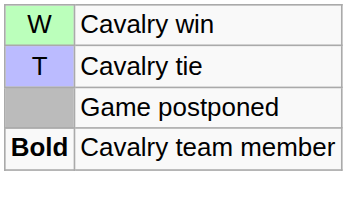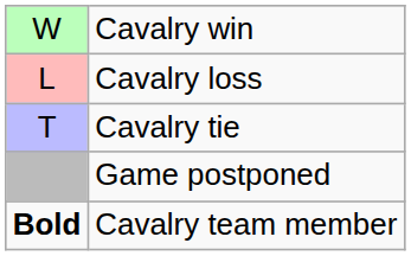 <table class="wikitable">
 <tr>
 <td bgcolor=#bbffbb align=center>W</td>
 <td>Cavalry win</td>
+</tr>
+<tr>
+<td bgcolor=#ffbbbb align=center>L</td>
+<td>Cavalry loss</td>
 </tr>
 <tr>
 <td bgcolor=#bbbbff align=center>T</td>
 <td>Cavalry tie</td>
 </tr>
 <tr>
 <td bgcolor=#bbbbbb> </td>
 <td>Game postponed</td>
 </tr>
 <tr>
 <td align=center><strong>Bold</strong></td>
 <td>Cavalry team member</td>
 </tr>
 </table>
